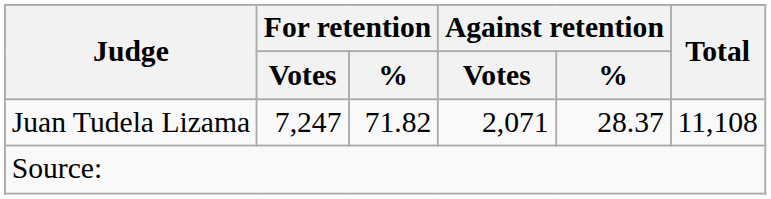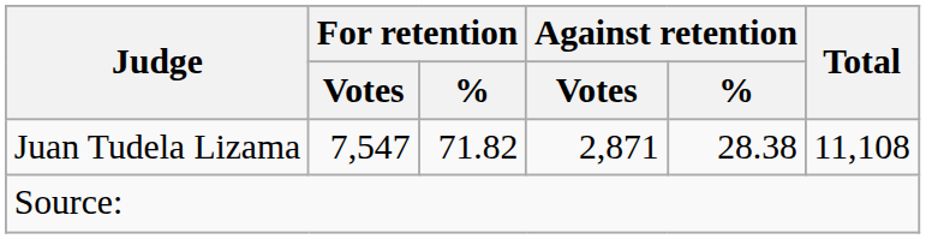 <table class = wikitable style=text-align:right>
 <tr>
 <th rowspan = 2>Judge</th>
 <th colspan = 2>For retention</th>
 <th colspan = 2>Against retention</th>
 <th rowspan = 2>Total</th>
 </tr>
 <tr>
 <th>Votes</th>
 <th>%</th>
 <th>Votes</th>
 <th>%</th>
 </tr>
 <tr>
 <td align=left>Juan Tudela Lizama</td>
-<td>7,247</td>
+<td>7,547</td>
 <td>71.82</td>
-<td>2,071</td>
-<td>28.37</td>
+<td>2,871</td>
+<td>28.38</td>
 <td>11,108</td>
 </tr>
 <tr>
 <td align=left colspan=6>Source:</td>
 </tr>
 </table>
